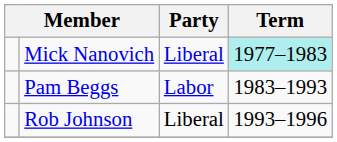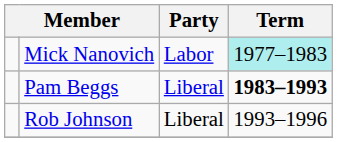 <table class="wikitable">
 <tr>
 <th colspan="2">Member</th>
 <th>Party</th>
 <th>Term</th>
 </tr>
 <tr>
 <td> </td>
 <td><a href='#'>Mick Nanovich</a></td>
-<td><a href='#'>Liberal</a></td>
+<td><a href='#'>Labor</a></td>
 <td style="background: paleturquoise;">1977–1983</td>
 </tr>
 <tr>
 <td> </td>
 <td><a href='#'>Pam Beggs</a></td>
-<td><a href='#'>Labor</a></td>
-<td>1983–1993</td>
+<td><a href='#'>Liberal</a></td>
+<td><strong>1983–1993</strong></td>
 </tr>
 <tr>
 <td> </td>
 <td><a href='#'>Rob Johnson</a></td>
 <td>Liberal</td>
 <td>1993–1996</td>
 </tr>
 <tr>
 </tr>
 </table>
